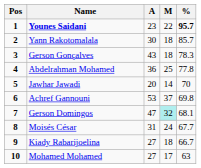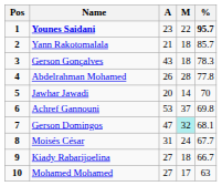 <table class="wikitable" style="text-align:center; font-size:90%;">
 <tr>
 <th width=30px>Pos</th>
 <th width=185px>Name</th>
 <th width=20px>A</th>
 <th width=20px>M</th>
 <th width=25px>%</th>
 </tr>
 <tr>
 <td><strong>1</strong></td>
 <td align=left> <strong><a href='#'>Younes Saidani</a></strong></td>
 <td>23</td>
 <td>22</td>
 <td><strong>95.7</strong></td>
 </tr>
 <tr>
 <td><strong>2</strong></td>
 <td align=left> <a href='#'>Yann Rakotomalala</a></td>
-<td>30</td>
+<td>21</td>
 <td>18</td>
 <td>85.7</td>
 </tr>
 <tr>
 <td><strong>3</strong></td>
 <td align=left> <a href='#'>Gerson Gonçalves</a></td>
 <td>43</td>
 <td>18</td>
 <td>78.3</td>
 </tr>
 <tr>
 <td><strong>4</strong></td>
 <td align=left> <a href='#'>Abdelrahman Mohamed</a></td>
-<td>36</td>
-<td>25</td>
+<td>26</td>
+<td>28</td>
 <td>77.8</td>
 </tr>
 <tr>
 <td><strong>5</strong></td>
 <td align=left> <a href='#'>Jawhar Jawadi</a></td>
 <td>20</td>
 <td>14</td>
 <td>70</td>
 </tr>
 <tr>
 <td><strong>6</strong></td>
 <td align=left> <a href='#'>Achref Gannouni</a></td>
 <td>53</td>
 <td>37</td>
 <td>69.8</td>
 </tr>
 <tr>
 <td><strong>7</strong></td>
 <td align=left> <a href='#'>Gerson Domingos</a></td>
 <td>47</td>
 <td style="background: paleturquoise;">32</td>
 <td>68.1</td>
 </tr>
 <tr>
 <td><strong>8</strong></td>
 <td align=left> <a href='#'>Moisés César</a></td>
 <td>31</td>
 <td>24</td>
 <td>67.7</td>
 </tr>
 <tr>
 <td><strong>9</strong></td>
 <td align=left> <a href='#'>Kiady Rabarijoelina</a></td>
 <td>27</td>
 <td>18</td>
 <td>66.7</td>
 </tr>
 <tr>
 <td><strong>10</strong></td>
 <td align=left> <a href='#'>Mohamed Mohamed</a></td>
 <td>27</td>
 <td>17</td>
 <td>63</td>
 </tr>
 </table>
